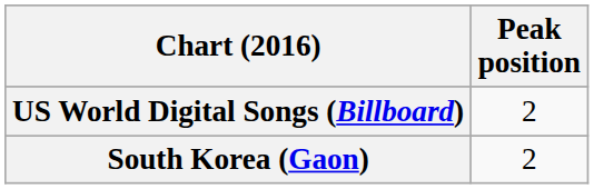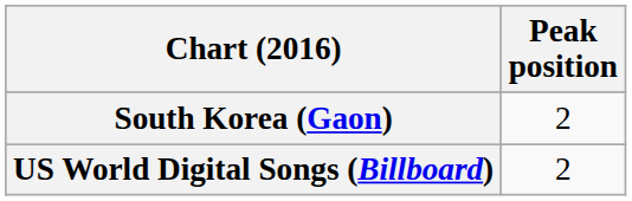 <table class="wikitable plainrowheaders" style="text-align:center">
 <tr>
 <th scope="col">Chart (2016)</th>
 <th scope="col">Peak<br>position</th>
 </tr>
 <tr>
+<th scope="row">South Korea (<a href='#'>Gaon</a>)</th>
+<td>2</td>
+</tr>
+<tr>
 <th scope="row">US World Digital Songs (<a href='#'><em>Billboard</em></a>)</th>
 <td>2</td>
 </tr>
-<tr>
-<th scope="row">South Korea (<a href='#'>Gaon</a>)</th>
-<td>2</td>
-</tr>
 </table>
